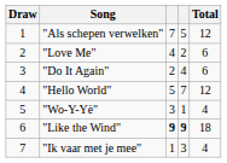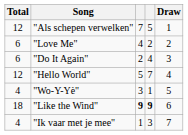 <table class="wikitable plainrowheaders" style="margin: 1em auto 1em auto; text-align:center;">
 <tr>
-<th>Draw</th>
+<th>Total</th>
 <th>Song</th>
 <th></th>
 <th></th>
-<th>Total</th>
+<th>Draw</th>
 </tr>
 <tr>
-<td>1</td>
+<td>12</td>
 <td align="left">"Als schepen verwelken"</td>
 <td>7</td>
 <td>5</td>
-<td>12</td>
+<td>1</td>
 </tr>
 <tr>
-<td>2</td>
+<td>6</td>
 <td align="left">"Love Me"</td>
 <td>4</td>
 <td>2</td>
-<td>6</td>
+<td>2</td>
 </tr>
 <tr>
-<td>3</td>
+<td>6</td>
 <td align="left">"Do It Again"</td>
 <td>2</td>
 <td>4</td>
+<td>3</td>
+</tr>
+<tr>
+<td>12</td>
+<td align="left">"Hello World"</td>
+<td>5</td>
+<td>7</td>
+<td>4</td>
+</tr>
+<tr>
+<td>4</td>
+<td align="left">"Wo-Y-Yè"</td>
+<td>3</td>
+<td>1</td>
+<td>5</td>
+</tr>
+<tr>
+<td>18</td>
+<td align="left">"Like the Wind"</td>
+<td><strong>9</strong></td>
+<td><strong>9</strong></td>
 <td>6</td>
 </tr>
 <tr>
 <td>4</td>
-<td align="left">"Hello World"</td>
-<td>5</td>
-<td>7</td>
-<td>12</td>
-</tr>
-<tr>
-<td>5</td>
-<td align="left">"Wo-Y-Yè"</td>
-<td>3</td>
-<td>1</td>
-<td>4</td>
-</tr>
-<tr>
-<td>6</td>
-<td align="left">"Like the Wind"</td>
-<td><strong>9</strong></td>
-<td><strong>9</strong></td>
-<td>18</td>
-</tr>
-<tr>
-<td>7</td>
 <td align="left">"Ik vaar met je mee"</td>
 <td>1</td>
 <td>3</td>
-<td>4</td>
+<td>7</td>
 </tr>
 </table>
